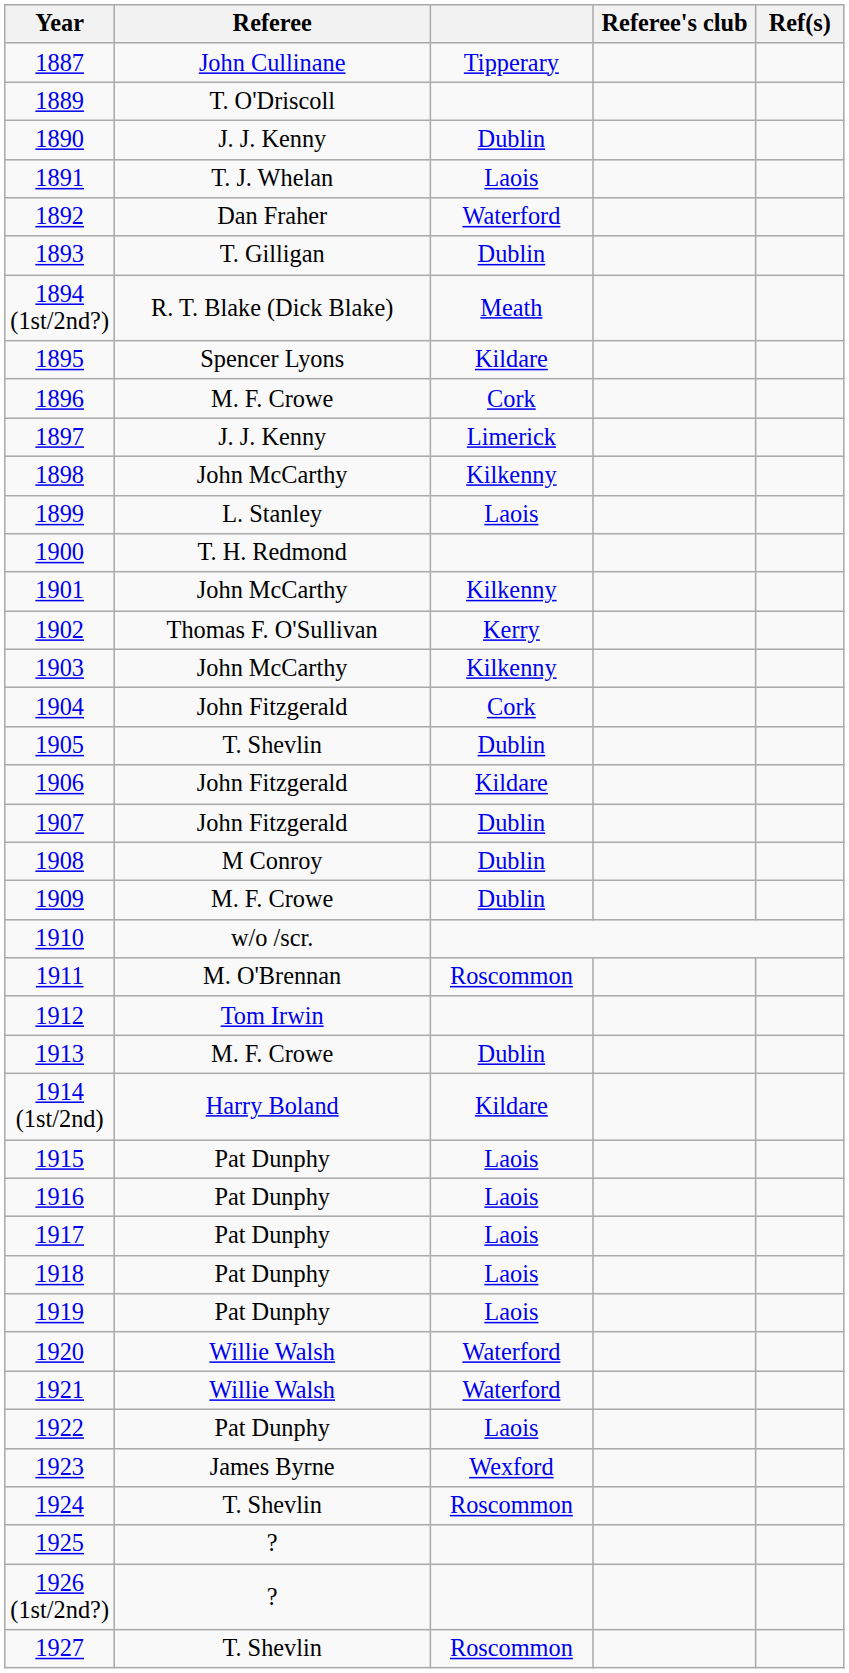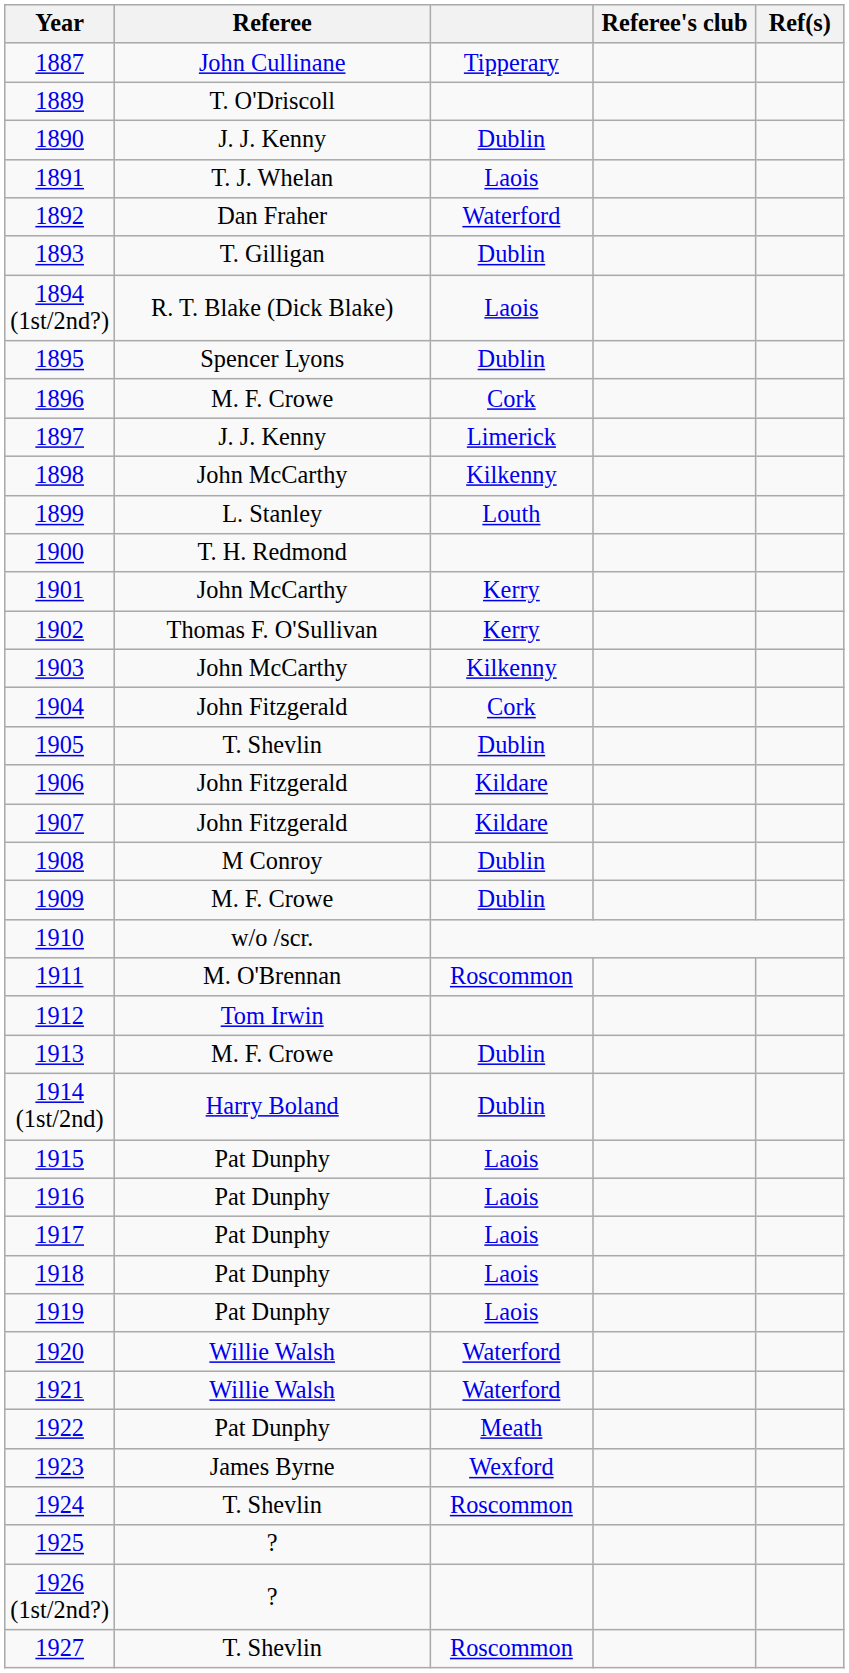 <table class="wikitable" style="text-align:center">
 <tr>
 <th style=width:50px>Year</th>
 <th style=width:200px>Referee</th>
 <th style=width:100px></th>
 <th style=width:100px>Referee's club</th>
 <th style=width:50px>Ref(s)</th>
 </tr>
 <tr>
 <td><a href='#'>1887</a></td>
 <td><a href='#'>John Cullinane</a></td>
 <td><a href='#'>Tipperary</a></td>
 <td></td>
 <td></td>
 </tr>
 <tr>
 <td><a href='#'>1889</a></td>
 <td>T. O'Driscoll</td>
 <td></td>
 <td></td>
 <td></td>
 </tr>
 <tr>
 <td><a href='#'>1890</a></td>
 <td>J. J. Kenny</td>
 <td><a href='#'>Dublin</a></td>
 <td></td>
 <td></td>
 </tr>
 <tr>
 <td><a href='#'>1891</a></td>
 <td>T. J. Whelan</td>
 <td><a href='#'>Laois</a></td>
 <td></td>
 <td></td>
 </tr>
 <tr>
 <td><a href='#'>1892</a></td>
 <td>Dan Fraher</td>
 <td><a href='#'>Waterford</a></td>
 <td></td>
 <td></td>
 </tr>
 <tr>
 <td><a href='#'>1893</a></td>
 <td>T. Gilligan</td>
 <td><a href='#'>Dublin</a></td>
 <td></td>
 <td></td>
 </tr>
 <tr>
 <td><a href='#'>1894</a> (1st/2nd?)</td>
 <td>R. T. Blake (Dick Blake)</td>
-<td><a href='#'>Meath</a></td>
+<td><a href='#'>Laois</a></td>
 <td></td>
 <td></td>
 </tr>
 <tr>
 <td><a href='#'>1895</a></td>
 <td>Spencer Lyons</td>
-<td><a href='#'>Kildare</a></td>
+<td><a href='#'>Dublin</a></td>
 <td></td>
 <td></td>
 </tr>
 <tr>
 <td><a href='#'>1896</a></td>
 <td>M. F. Crowe</td>
 <td><a href='#'>Cork</a></td>
 <td></td>
 <td></td>
 </tr>
 <tr>
 <td><a href='#'>1897</a></td>
 <td>J. J. Kenny</td>
 <td><a href='#'>Limerick</a></td>
 <td></td>
 <td></td>
 </tr>
 <tr>
 <td><a href='#'>1898</a></td>
 <td>John McCarthy</td>
 <td><a href='#'>Kilkenny</a></td>
 <td></td>
 <td></td>
 </tr>
 <tr>
 <td><a href='#'>1899</a></td>
 <td>L. Stanley</td>
-<td><a href='#'>Laois</a></td>
+<td><a href='#'>Louth</a></td>
 <td></td>
 <td></td>
 </tr>
 <tr>
 <td><a href='#'>1900</a></td>
 <td>T. H. Redmond</td>
 <td></td>
 <td></td>
 <td></td>
 </tr>
 <tr>
 <td><a href='#'>1901</a></td>
 <td>John McCarthy</td>
-<td><a href='#'>Kilkenny</a></td>
+<td><a href='#'>Kerry</a></td>
 <td></td>
 <td></td>
 </tr>
 <tr>
 <td><a href='#'>1902</a></td>
 <td>Thomas F. O'Sullivan</td>
 <td><a href='#'>Kerry</a></td>
 <td></td>
 <td></td>
 </tr>
 <tr>
 <td><a href='#'>1903</a></td>
 <td>John McCarthy</td>
 <td><a href='#'>Kilkenny</a></td>
 <td></td>
 <td></td>
 </tr>
 <tr>
 <td><a href='#'>1904</a></td>
 <td>John Fitzgerald</td>
 <td><a href='#'>Cork</a></td>
 <td></td>
 <td></td>
 </tr>
 <tr>
 <td><a href='#'>1905</a></td>
 <td>T. Shevlin</td>
 <td><a href='#'>Dublin</a></td>
 <td></td>
 <td></td>
 </tr>
 <tr>
 <td><a href='#'>1906</a></td>
 <td>John Fitzgerald</td>
 <td><a href='#'>Kildare</a></td>
 <td></td>
 <td></td>
 </tr>
 <tr>
 <td><a href='#'>1907</a></td>
 <td>John Fitzgerald</td>
-<td><a href='#'>Dublin</a></td>
+<td><a href='#'>Kildare</a></td>
 <td></td>
 <td></td>
 </tr>
 <tr>
 <td><a href='#'>1908</a></td>
 <td>M Conroy</td>
 <td><a href='#'>Dublin</a></td>
 <td></td>
 <td></td>
 </tr>
 <tr>
 <td><a href='#'>1909</a></td>
 <td>M. F. Crowe</td>
 <td><a href='#'>Dublin</a></td>
 <td></td>
 <td></td>
 </tr>
 <tr>
 <td><a href='#'>1910</a></td>
 <td>w/o /scr.</td>
 </tr>
 <tr>
 <td><a href='#'>1911</a></td>
 <td>M. O'Brennan</td>
 <td><a href='#'>Roscommon</a></td>
 <td></td>
 <td></td>
 </tr>
 <tr>
 <td><a href='#'>1912</a></td>
 <td><a href='#'>Tom Irwin</a></td>
 <td></td>
 <td></td>
 <td></td>
 </tr>
 <tr>
 <td><a href='#'>1913</a></td>
 <td>M. F. Crowe</td>
 <td><a href='#'>Dublin</a></td>
 <td></td>
 <td></td>
 </tr>
 <tr>
 <td><a href='#'>1914</a> (1st/2nd)</td>
 <td><a href='#'>Harry Boland</a></td>
-<td><a href='#'>Kildare</a></td>
+<td><a href='#'>Dublin</a></td>
 <td></td>
 <td></td>
 </tr>
 <tr>
 <td><a href='#'>1915</a></td>
 <td>Pat Dunphy</td>
 <td><a href='#'>Laois</a></td>
 <td></td>
 <td></td>
 </tr>
 <tr>
 <td><a href='#'>1916</a></td>
 <td>Pat Dunphy</td>
 <td><a href='#'>Laois</a></td>
 <td></td>
 <td></td>
 </tr>
 <tr>
 <td><a href='#'>1917</a></td>
 <td>Pat Dunphy</td>
 <td><a href='#'>Laois</a></td>
 <td></td>
 <td></td>
 </tr>
 <tr>
 <td><a href='#'>1918</a></td>
 <td>Pat Dunphy</td>
 <td><a href='#'>Laois</a></td>
 <td></td>
 <td></td>
 </tr>
 <tr>
 <td><a href='#'>1919</a></td>
 <td>Pat Dunphy</td>
 <td><a href='#'>Laois</a></td>
 <td></td>
 <td></td>
 </tr>
 <tr>
 <td><a href='#'>1920</a></td>
 <td><a href='#'>Willie Walsh</a></td>
 <td><a href='#'>Waterford</a></td>
 <td></td>
 <td></td>
 </tr>
 <tr>
 <td><a href='#'>1921</a></td>
 <td><a href='#'>Willie Walsh</a></td>
 <td><a href='#'>Waterford</a></td>
 <td></td>
 <td></td>
 </tr>
 <tr>
 <td><a href='#'>1922</a></td>
 <td>Pat Dunphy</td>
-<td><a href='#'>Laois</a></td>
+<td><a href='#'>Meath</a></td>
 <td></td>
 <td></td>
 </tr>
 <tr>
 <td><a href='#'>1923</a></td>
 <td>James Byrne</td>
 <td><a href='#'>Wexford</a></td>
 <td></td>
 <td></td>
 </tr>
 <tr>
 <td><a href='#'>1924</a></td>
 <td>T. Shevlin</td>
 <td><a href='#'>Roscommon</a></td>
 <td></td>
 <td></td>
 </tr>
 <tr>
 <td><a href='#'>1925</a></td>
 <td>?</td>
 <td></td>
 <td></td>
 <td></td>
 </tr>
 <tr>
 <td><a href='#'>1926</a> (1st/2nd?)</td>
 <td>?</td>
 <td></td>
 <td></td>
 <td></td>
 </tr>
 <tr>
 <td><a href='#'>1927</a></td>
 <td>T. Shevlin</td>
 <td><a href='#'>Roscommon</a></td>
 <td></td>
 <td></td>
 </tr>
 </table>
